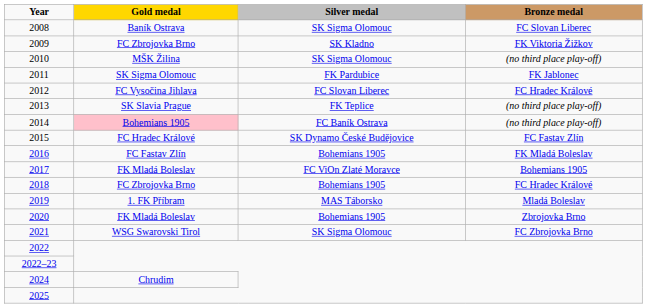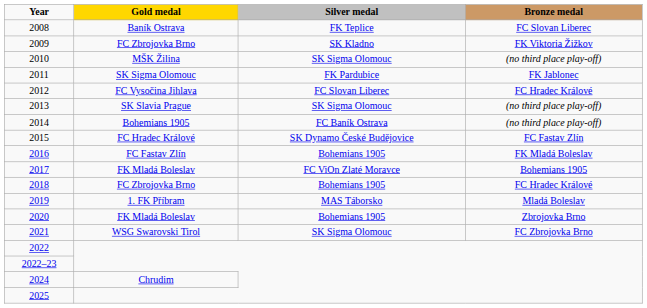 <table class="wikitable" style="text-align: center; width:65%;">
 <tr>
 <td><strong>Year</strong></td>
 <th style="text-align:center; background:gold;"><strong>Gold medal</strong></th>
 <th style="text-align:center; background:silver;"><strong>Silver medal</strong></th>
 <th style="text-align:center; background:#c96;"><strong>Bronze medal</strong></th>
 </tr>
 <tr>
 <td>2008</td>
 <td><a href='#'>Baník Ostrava</a></td>
-<td><a href='#'>SK Sigma Olomouc</a></td>
+<td><a href='#'>FK Teplice</a></td>
 <td><a href='#'>FC Slovan Liberec</a></td>
 </tr>
 <tr>
 <td>2009</td>
 <td><a href='#'>FC Zbrojovka Brno</a></td>
 <td><a href='#'>SK Kladno</a></td>
 <td><a href='#'>FK Viktoria Žižkov</a></td>
 </tr>
 <tr>
 <td>2010</td>
 <td><a href='#'>MŠK Žilina</a></td>
 <td><a href='#'>SK Sigma Olomouc</a></td>
 <td><em>(no third place play-off)</em></td>
 </tr>
 <tr>
 <td>2011</td>
 <td><a href='#'>SK Sigma Olomouc</a></td>
 <td><a href='#'>FK Pardubice</a></td>
 <td><a href='#'>FK Jablonec</a></td>
 </tr>
 <tr>
 <td>2012</td>
 <td><a href='#'>FC Vysočina Jihlava</a></td>
 <td><a href='#'>FC Slovan Liberec</a></td>
 <td><a href='#'>FC Hradec Králové</a></td>
 </tr>
 <tr>
 <td>2013</td>
 <td><a href='#'>SK Slavia Prague</a></td>
-<td><a href='#'>FK Teplice</a></td>
+<td><a href='#'>SK Sigma Olomouc</a></td>
 <td><em>(no third place play-off)</em></td>
 </tr>
 <tr>
 <td>2014</td>
-<td style="background: pink;"><a href='#'>Bohemians 1905</a></td>
+<td><a href='#'>Bohemians 1905</a></td>
 <td><a href='#'>FC Baník Ostrava</a></td>
 <td><em>(no third place play-off)</em></td>
 </tr>
 <tr>
 <td>2015</td>
 <td><a href='#'>FC Hradec Králové</a></td>
 <td><a href='#'>SK Dynamo České Budějovice</a></td>
 <td><a href='#'>FC Fastav Zlín</a></td>
 </tr>
 <tr>
 <td><a href='#'>2016</a></td>
 <td><a href='#'>FC Fastav Zlín</a></td>
 <td><a href='#'>Bohemians 1905</a></td>
 <td><a href='#'>FK Mladá Boleslav</a></td>
 </tr>
 <tr>
 <td><a href='#'>2017</a></td>
 <td><a href='#'>FK Mladá Boleslav</a></td>
 <td><a href='#'>FC ViOn Zlaté Moravce</a></td>
 <td><a href='#'>Bohemians 1905</a></td>
 </tr>
 <tr>
 <td><a href='#'>2018</a></td>
 <td><a href='#'>FC Zbrojovka Brno</a></td>
 <td><a href='#'>Bohemians 1905</a></td>
 <td><a href='#'>FC Hradec Králové</a></td>
 </tr>
 <tr>
 <td><a href='#'>2019</a></td>
 <td><a href='#'>1. FK Příbram</a></td>
 <td><a href='#'>MAS Táborsko</a></td>
 <td><a href='#'>Mladá Boleslav</a></td>
 </tr>
 <tr>
 <td><a href='#'>2020</a></td>
 <td><a href='#'>FK Mladá Boleslav</a></td>
 <td><a href='#'>Bohemians 1905</a></td>
 <td><a href='#'>Zbrojovka Brno</a></td>
 </tr>
 <tr>
 <td><a href='#'>2021</a></td>
 <td><a href='#'>WSG Swarovski Tirol</a></td>
 <td><a href='#'>SK Sigma Olomouc</a></td>
 <td><a href='#'>FC Zbrojovka Brno</a></td>
 </tr>
 <tr>
 <td><a href='#'>2022</a></td>
 </tr>
 <tr>
 <td><a href='#'>2022–23</a></td>
 </tr>
 <tr>
 <td><a href='#'>2024</a></td>
 <td><a href='#'>Chrudim</a></td>
 </tr>
 <tr>
 <td><a href='#'>2025</a></td>
 </tr>
 </table>
